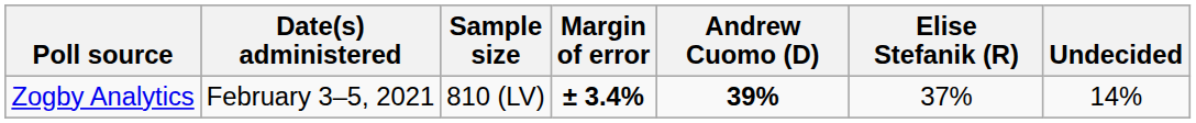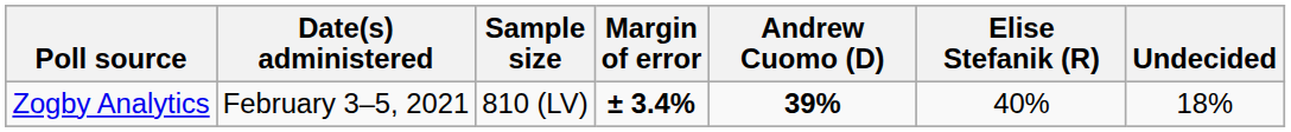 <table class="wikitable" style="font-size:90%;text-align:center;">
 <tr valign=bottom>
 <th>Poll source</th>
 <th>Date(s)<br>administered</th>
 <th>Sample<br>size</th>
 <th>Margin<br>of error</th>
 <th style="width:100px;">Andrew<br>Cuomo (D)</th>
 <th style="width:100px;">Elise<br>Stefanik (R)</th>
 <th>Undecided</th>
 </tr>
 <tr>
 <td style="text-align:left;"><a href='#'>Zogby Analytics</a></td>
 <td>February 3–5, 2021</td>
 <td>810 (LV)</td>
 <td><strong>± 3.4%</strong></td>
 <td><strong>39%</strong></td>
-<td>37%</td>
-<td>14%</td>
+<td>40%</td>
+<td>18%</td>
 </tr>
 </table>
